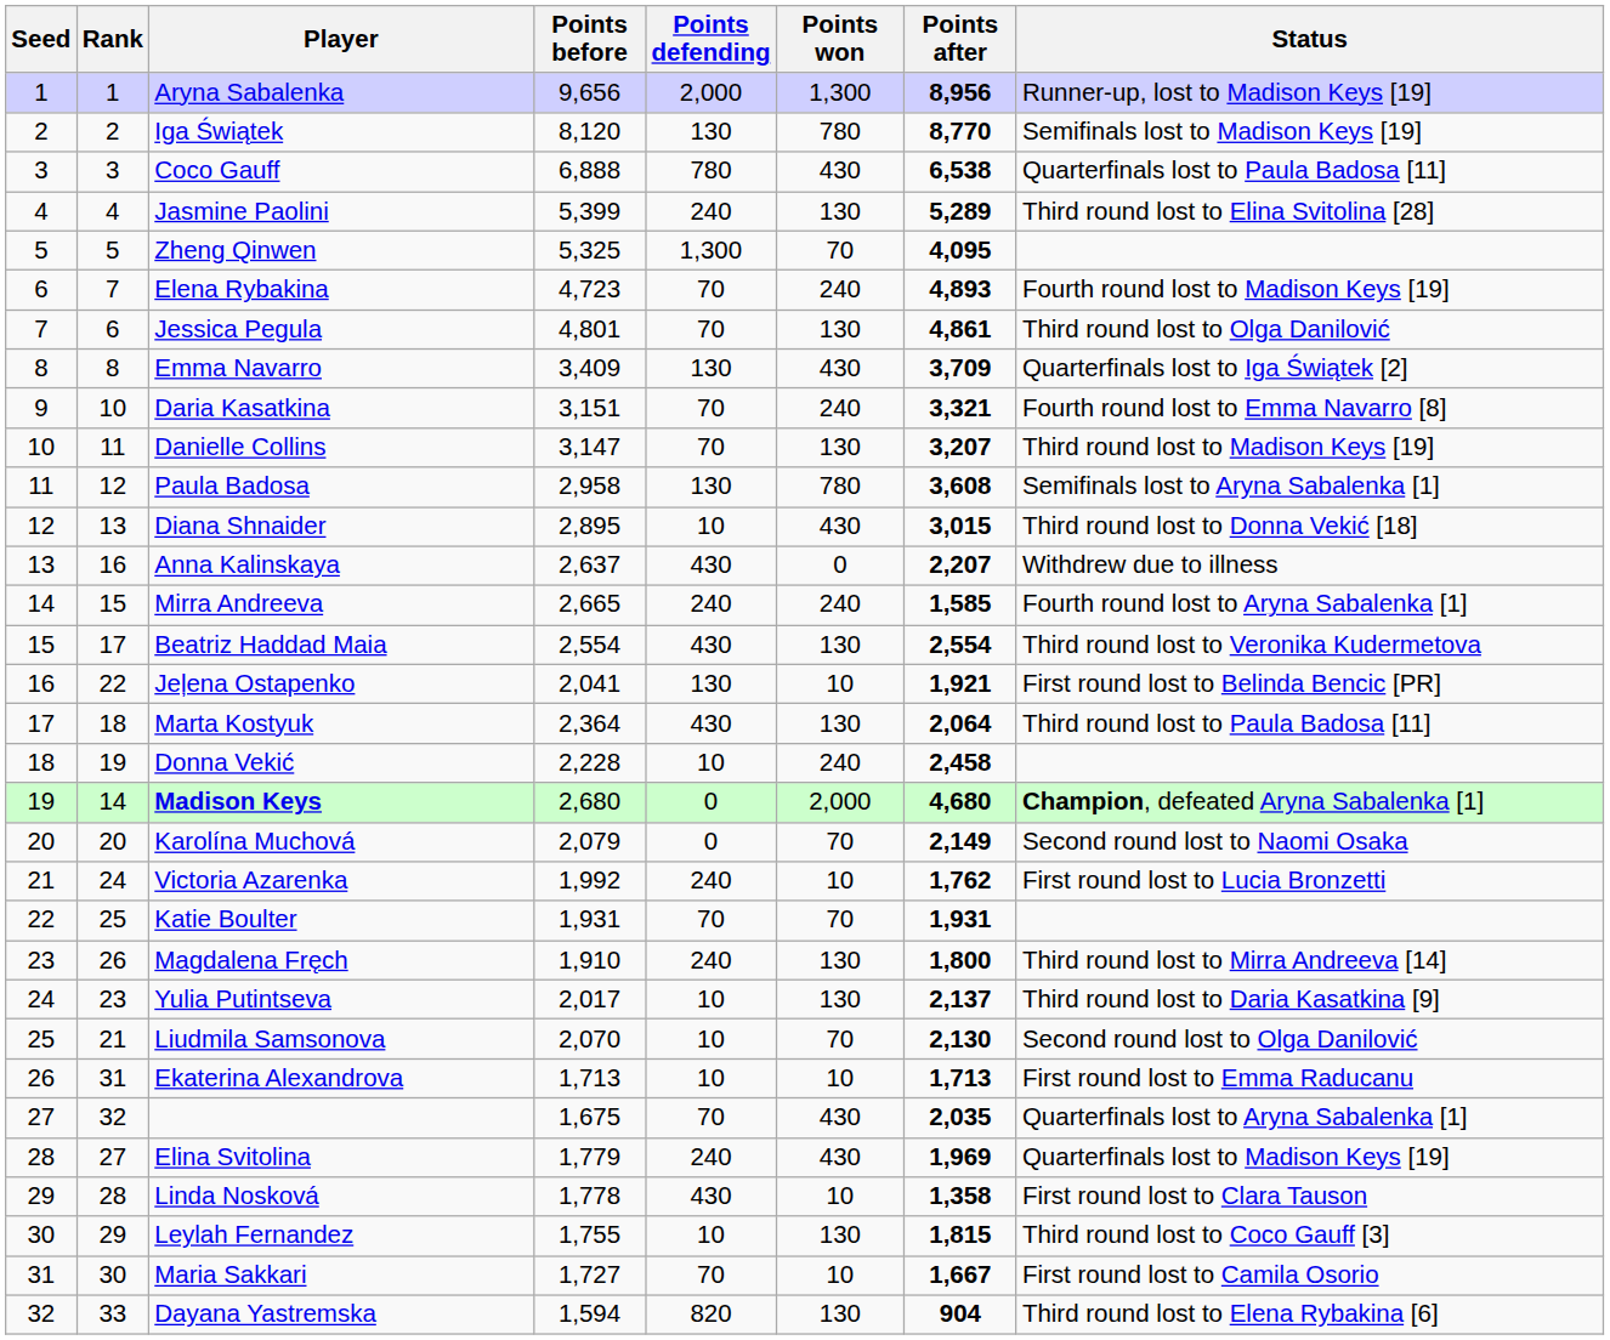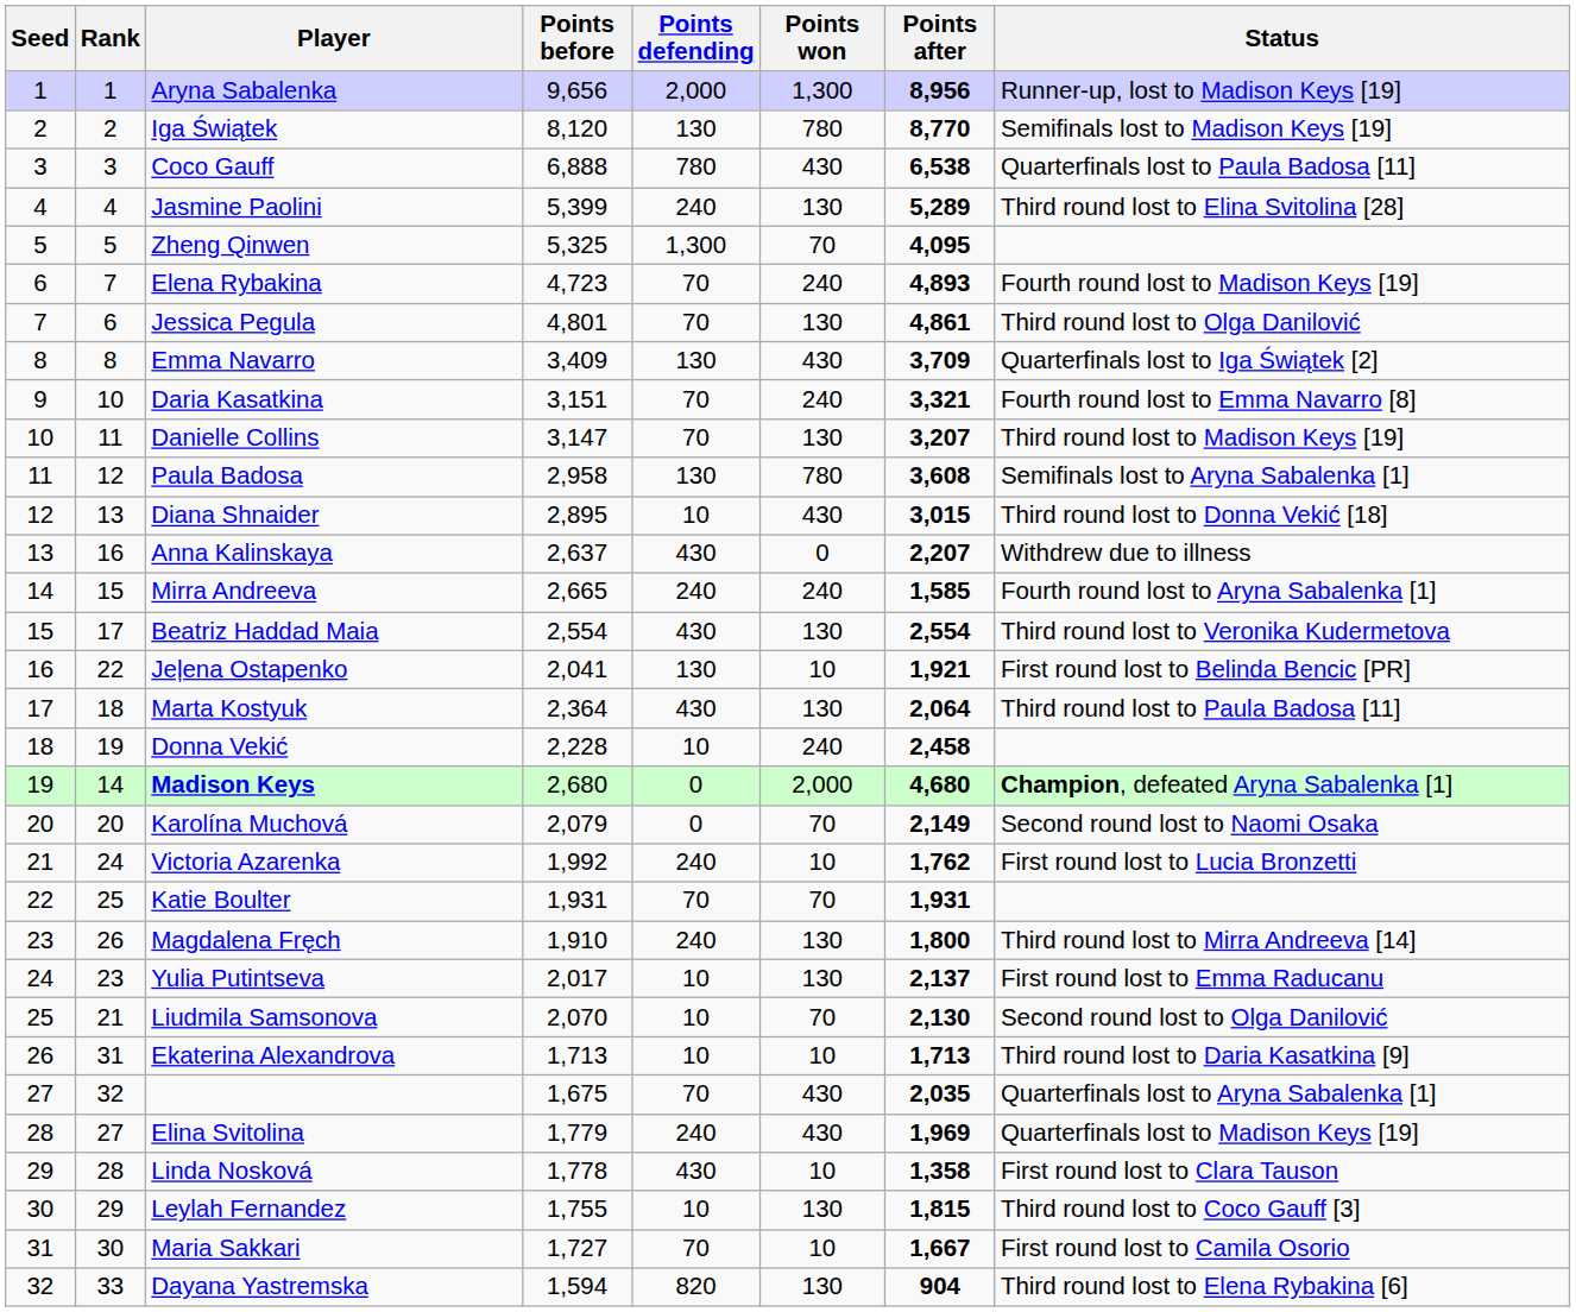 <table class="wikitable sortable">
 <tr>
 <th style="width:30px;">Seed</th>
 <th style="width:30px;">Rank</th>
 <th style="width:240px;">Player</th>
 <th style="width:65px;">Points before</th>
 <th style="width:75px;"><a href='#'>Points defending</a></th>
 <th style="width:75px;">Points won</th>
 <th style="width:65px;">Points after</th>
 <th style="width:370px;">Status</th>
 </tr>
 <tr bgcolor=#cfcfff>
 <td style="text-align:center;">1</td>
 <td style="text-align:center;">1</td>
 <td> <a href='#'>Aryna Sabalenka</a></td>
 <td style="text-align:center;">9,656</td>
 <td style="text-align:center;">2,000</td>
 <td style="text-align:center;">1,300</td>
 <td style="text-align:center;"><strong>8,956</strong></td>
 <td>Runner-up, lost to  <a href='#'>Madison Keys</a> [19]</td>
 </tr>
 <tr>
 <td style="text-align:center;">2</td>
 <td style="text-align:center;">2</td>
 <td> <a href='#'>Iga Świątek</a></td>
 <td style="text-align:center;">8,120</td>
 <td style="text-align:center;">130</td>
 <td style="text-align:center;">780</td>
 <td style="text-align:center;"><strong>8,770</strong></td>
 <td>Semifinals lost to  <a href='#'>Madison Keys</a> [19]</td>
 </tr>
 <tr>
 <td style="text-align:center;">3</td>
 <td style="text-align:center;">3</td>
 <td> <a href='#'>Coco Gauff</a></td>
 <td style="text-align:center;">6,888</td>
 <td style="text-align:center;">780</td>
 <td style="text-align:center;">430</td>
 <td style="text-align:center;"><strong>6,538</strong></td>
 <td>Quarterfinals lost to  <a href='#'>Paula Badosa</a> [11]</td>
 </tr>
 <tr>
 <td style="text-align:center;">4</td>
 <td style="text-align:center;">4</td>
 <td> <a href='#'>Jasmine Paolini</a></td>
 <td style="text-align:center;">5,399</td>
 <td style="text-align:center;">240</td>
 <td style="text-align:center;">130</td>
 <td style="text-align:center;"><strong>5,289</strong></td>
 <td>Third round lost to  <a href='#'>Elina Svitolina</a> [28]</td>
 </tr>
 <tr>
 <td style="text-align:center;">5</td>
 <td style="text-align:center;">5</td>
 <td> <a href='#'>Zheng Qinwen</a></td>
 <td style="text-align:center;">5,325</td>
 <td style="text-align:center;">1,300</td>
 <td style="text-align:center;">70</td>
 <td style="text-align:center;"><strong>4,095</strong></td>
 <td></td>
 </tr>
 <tr>
 <td style="text-align:center;">6</td>
 <td style="text-align:center;">7</td>
 <td> <a href='#'>Elena Rybakina</a></td>
 <td style="text-align:center;">4,723</td>
 <td style="text-align:center;">70</td>
 <td style="text-align:center;">240</td>
 <td style="text-align:center;"><strong>4,893</strong></td>
 <td>Fourth round lost to  <a href='#'>Madison Keys</a> [19]</td>
 </tr>
 <tr>
 <td style="text-align:center;">7</td>
 <td style="text-align:center;">6</td>
 <td> <a href='#'>Jessica Pegula</a></td>
 <td style="text-align:center;">4,801</td>
 <td style="text-align:center;">70</td>
 <td style="text-align:center;">130</td>
 <td style="text-align:center;"><strong>4,861</strong></td>
 <td>Third round lost to  <a href='#'>Olga Danilović</a></td>
 </tr>
 <tr>
 <td style="text-align:center;">8</td>
 <td style="text-align:center;">8</td>
 <td> <a href='#'>Emma Navarro</a></td>
 <td style="text-align:center;">3,409</td>
 <td style="text-align:center;">130</td>
 <td style="text-align:center;">430</td>
 <td style="text-align:center;"><strong>3,709</strong></td>
 <td>Quarterfinals lost to  <a href='#'>Iga Świątek</a> [2]</td>
 </tr>
 <tr>
 <td style="text-align:center;">9</td>
 <td style="text-align:center;">10</td>
 <td> <a href='#'>Daria Kasatkina</a></td>
 <td style="text-align:center;">3,151</td>
 <td style="text-align:center;">70</td>
 <td style="text-align:center;">240</td>
 <td style="text-align:center;"><strong>3,321</strong></td>
 <td>Fourth round lost to  <a href='#'>Emma Navarro</a> [8]</td>
 </tr>
 <tr>
 <td style="text-align:center;">10</td>
 <td style="text-align:center;">11</td>
 <td> <a href='#'>Danielle Collins</a></td>
 <td style="text-align:center;">3,147</td>
 <td style="text-align:center;">70</td>
 <td style="text-align:center;">130</td>
 <td style="text-align:center;"><strong>3,207</strong></td>
 <td>Third round lost to  <a href='#'>Madison Keys</a> [19]</td>
 </tr>
 <tr>
 <td style="text-align:center;">11</td>
 <td style="text-align:center;">12</td>
 <td> <a href='#'>Paula Badosa</a></td>
 <td style="text-align:center;">2,958</td>
 <td style="text-align:center;">130</td>
 <td style="text-align:center;">780</td>
 <td style="text-align:center;"><strong>3,608</strong></td>
 <td>Semifinals lost to  <a href='#'>Aryna Sabalenka</a> [1]</td>
 </tr>
 <tr>
 <td style="text-align:center;">12</td>
 <td style="text-align:center;">13</td>
 <td> <a href='#'>Diana Shnaider</a></td>
 <td style="text-align:center;">2,895</td>
 <td style="text-align:center;">10</td>
 <td style="text-align:center;">430</td>
 <td style="text-align:center;"><strong>3,015</strong></td>
 <td>Third round lost to  <a href='#'>Donna Vekić</a> [18]</td>
 </tr>
 <tr>
 <td style="text-align:center;">13</td>
 <td style="text-align:center;">16</td>
 <td> <a href='#'>Anna Kalinskaya</a></td>
 <td style="text-align:center;">2,637</td>
 <td style="text-align:center;">430</td>
 <td style="text-align:center;">0</td>
 <td style="text-align:center;"><strong>2,207</strong></td>
 <td>Withdrew due to illness</td>
 </tr>
 <tr>
 <td style="text-align:center;">14</td>
 <td style="text-align:center;">15</td>
 <td> <a href='#'>Mirra Andreeva</a></td>
 <td style="text-align:center;">2,665</td>
 <td style="text-align:center;">240</td>
 <td style="text-align:center;">240</td>
 <td style="text-align:center;"><strong>1,585</strong></td>
 <td>Fourth round lost to  <a href='#'>Aryna Sabalenka</a> [1]</td>
 </tr>
 <tr>
 <td style="text-align:center;">15</td>
 <td style="text-align:center;">17</td>
 <td> <a href='#'>Beatriz Haddad Maia</a></td>
 <td style="text-align:center;">2,554</td>
 <td style="text-align:center;">430</td>
 <td style="text-align:center;">130</td>
 <td style="text-align:center;"><strong>2,554</strong></td>
 <td>Third round lost to  <a href='#'>Veronika Kudermetova</a></td>
 </tr>
 <tr>
 <td style="text-align:center;">16</td>
 <td style="text-align:center;">22</td>
 <td> <a href='#'>Jeļena Ostapenko</a></td>
 <td style="text-align:center;">2,041</td>
 <td style="text-align:center;">130</td>
 <td style="text-align:center;">10</td>
 <td style="text-align:center;"><strong>1,921</strong></td>
 <td>First round lost to  <a href='#'>Belinda Bencic</a> [PR]</td>
 </tr>
 <tr>
 <td style="text-align:center;">17</td>
 <td style="text-align:center;">18</td>
 <td> <a href='#'>Marta Kostyuk</a></td>
 <td style="text-align:center;">2,364</td>
 <td style="text-align:center;">430</td>
 <td style="text-align:center;">130</td>
 <td style="text-align:center;"><strong>2,064</strong></td>
 <td>Third round lost to  <a href='#'>Paula Badosa</a> [11]</td>
 </tr>
 <tr>
 <td style="text-align:center;">18</td>
 <td style="text-align:center;">19</td>
 <td> <a href='#'>Donna Vekić</a></td>
 <td style="text-align:center;">2,228</td>
 <td style="text-align:center;">10</td>
 <td style="text-align:center;">240</td>
 <td style="text-align:center;"><strong>2,458</strong></td>
 <td></td>
 </tr>
 <tr bgcolor=#ccffcc>
 <td style="text-align:center;">19</td>
 <td style="text-align:center;">14</td>
 <td> <strong><a href='#'>Madison Keys</a></strong></td>
 <td style="text-align:center;">2,680</td>
 <td style="text-align:center;">0</td>
 <td style="text-align:center;">2,000</td>
 <td style="text-align:center;"><strong>4,680</strong></td>
 <td><strong>Champion</strong>, defeated  <a href='#'>Aryna Sabalenka</a> [1]</td>
 </tr>
 <tr>
 <td style="text-align:center;">20</td>
 <td style="text-align:center;">20</td>
 <td> <a href='#'>Karolína Muchová</a></td>
 <td style="text-align:center;">2,079</td>
 <td style="text-align:center;">0</td>
 <td style="text-align:center;">70</td>
 <td style="text-align:center;"><strong>2,149</strong></td>
 <td>Second round lost to  <a href='#'>Naomi Osaka</a></td>
 </tr>
 <tr>
 <td style="text-align:center;">21</td>
 <td style="text-align:center;">24</td>
 <td> <a href='#'>Victoria Azarenka</a></td>
 <td style="text-align:center;">1,992</td>
 <td style="text-align:center;">240</td>
 <td style="text-align:center;">10</td>
 <td style="text-align:center;"><strong>1,762</strong></td>
 <td>First round lost to  <a href='#'>Lucia Bronzetti</a></td>
 </tr>
 <tr>
 <td style="text-align:center;">22</td>
 <td style="text-align:center;">25</td>
 <td> <a href='#'>Katie Boulter</a></td>
 <td style="text-align:center;">1,931</td>
 <td style="text-align:center;">70</td>
 <td style="text-align:center;">70</td>
 <td style="text-align:center;"><strong>1,931</strong></td>
 <td></td>
 </tr>
 <tr>
 <td style="text-align:center;">23</td>
 <td style="text-align:center;">26</td>
 <td> <a href='#'>Magdalena Fręch</a></td>
 <td style="text-align:center;">1,910</td>
 <td style="text-align:center;">240</td>
 <td style="text-align:center;">130</td>
 <td style="text-align:center;"><strong>1,800</strong></td>
 <td>Third round lost to  <a href='#'>Mirra Andreeva</a> [14]</td>
 </tr>
 <tr>
 <td style="text-align:center;">24</td>
 <td style="text-align:center;">23</td>
 <td> <a href='#'>Yulia Putintseva</a></td>
 <td style="text-align:center;">2,017</td>
 <td style="text-align:center;">10</td>
 <td style="text-align:center;">130</td>
 <td style="text-align:center;"><strong>2,137</strong></td>
-<td>Third round lost to  <a href='#'>Daria Kasatkina</a> [9]</td>
+<td>First round lost to  <a href='#'>Emma Raducanu</a></td>
 </tr>
 <tr>
 <td style="text-align:center;">25</td>
 <td style="text-align:center;">21</td>
 <td> <a href='#'>Liudmila Samsonova</a></td>
 <td style="text-align:center;">2,070</td>
 <td style="text-align:center;">10</td>
 <td style="text-align:center;">70</td>
 <td style="text-align:center;"><strong>2,130</strong></td>
 <td>Second round lost to  <a href='#'>Olga Danilović</a></td>
 </tr>
 <tr>
 <td style="text-align:center;">26</td>
 <td style="text-align:center;">31</td>
 <td> <a href='#'>Ekaterina Alexandrova</a></td>
 <td style="text-align:center;">1,713</td>
 <td style="text-align:center;">10</td>
 <td style="text-align:center;">10</td>
 <td style="text-align:center;"><strong>1,713</strong></td>
-<td>First round lost to  <a href='#'>Emma Raducanu</a></td>
+<td>Third round lost to  <a href='#'>Daria Kasatkina</a> [9]</td>
 </tr>
 <tr>
 <td style="text-align:center;">27</td>
 <td style="text-align:center;">32</td>
 <td></td>
 <td style="text-align:center;">1,675</td>
 <td style="text-align:center;">70</td>
 <td style="text-align:center;">430</td>
 <td style="text-align:center;"><strong>2,035</strong></td>
 <td>Quarterfinals lost to  <a href='#'>Aryna Sabalenka</a> [1]</td>
 </tr>
 <tr>
 <td style="text-align:center;">28</td>
 <td style="text-align:center;">27</td>
 <td> <a href='#'>Elina Svitolina</a></td>
 <td style="text-align:center;">1,779</td>
 <td style="text-align:center;">240</td>
 <td style="text-align:center;">430</td>
 <td style="text-align:center;"><strong>1,969</strong></td>
 <td>Quarterfinals lost to  <a href='#'>Madison Keys</a> [19]</td>
 </tr>
 <tr>
 <td style="text-align:center;">29</td>
 <td style="text-align:center;">28</td>
 <td> <a href='#'>Linda Nosková</a></td>
 <td style="text-align:center;">1,778</td>
 <td style="text-align:center;">430</td>
 <td style="text-align:center;">10</td>
 <td style="text-align:center;"><strong>1,358</strong></td>
 <td>First round lost to  <a href='#'>Clara Tauson</a></td>
 </tr>
 <tr>
 <td style="text-align:center;">30</td>
 <td style="text-align:center;">29</td>
 <td> <a href='#'>Leylah Fernandez</a></td>
 <td style="text-align:center;">1,755</td>
 <td style="text-align:center;">10</td>
 <td style="text-align:center;">130</td>
 <td style="text-align:center;"><strong>1,815</strong></td>
 <td>Third round lost to  <a href='#'>Coco Gauff</a> [3]</td>
 </tr>
 <tr>
 <td style="text-align:center;">31</td>
 <td style="text-align:center;">30</td>
 <td> <a href='#'>Maria Sakkari</a></td>
 <td style="text-align:center;">1,727</td>
 <td style="text-align:center;">70</td>
 <td style="text-align:center;">10</td>
 <td style="text-align:center;"><strong>1,667</strong></td>
 <td>First round lost to  <a href='#'>Camila Osorio</a></td>
 </tr>
 <tr>
 <td style="text-align:center;">32</td>
 <td style="text-align:center;">33</td>
 <td> <a href='#'>Dayana Yastremska</a></td>
 <td style="text-align:center;">1,594</td>
 <td style="text-align:center;">820</td>
 <td style="text-align:center;">130</td>
 <td style="text-align:center;"><strong>904</strong></td>
 <td>Third round lost to  <a href='#'>Elena Rybakina</a> [6]</td>
 </tr>
 </table>
